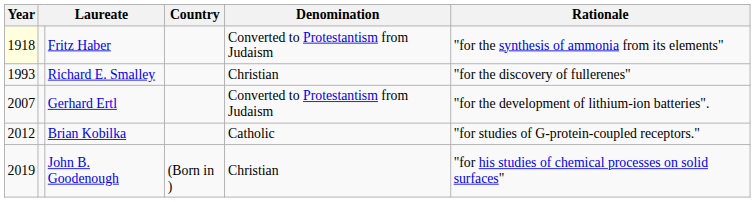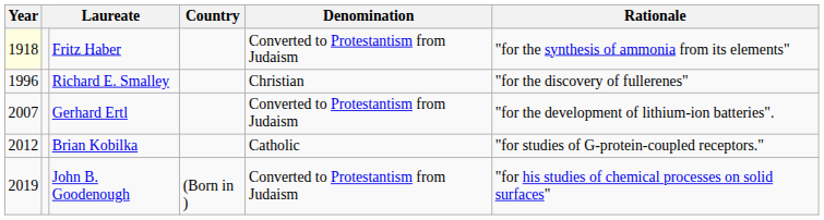 <table align = "center" class="wikitable">
 <tr>
 <th>Year</th>
 <th colspan = "2">Laureate</th>
 <th>Country</th>
 <th>Denomination</th>
 <th>Rationale</th>
 </tr>
 <tr>
 <td style="background: lightyellow;">1918</td>
 <td></td>
 <td><a href='#'>Fritz Haber</a></td>
 <td></td>
 <td>Converted to <a href='#'>Protestantism</a> from Judaism</td>
 <td>"for the <a href='#'>synthesis of ammonia</a> from its elements"</td>
 </tr>
 <tr>
-<td>1993</td>
+<td>1996</td>
 <td></td>
 <td><a href='#'>Richard E. Smalley</a></td>
 <td></td>
 <td>Christian</td>
 <td>"for the discovery of fullerenes"</td>
 </tr>
 <tr>
 <td>2007</td>
 <td></td>
 <td><a href='#'>Gerhard Ertl</a></td>
 <td></td>
 <td>Converted to <a href='#'>Protestantism</a> from Judaism</td>
 <td>"for the development of lithium-ion batteries".</td>
 </tr>
 <tr>
 <td>2012</td>
 <td></td>
 <td><a href='#'>Brian Kobilka</a></td>
 <td></td>
 <td>Catholic</td>
 <td>"for studies of G-protein-coupled receptors."</td>
 </tr>
 <tr>
 <td>2019</td>
 <td></td>
 <td><a href='#'>John B. Goodenough</a></td>
 <td> <br> (Born in )</td>
-<td>Christian</td>
+<td>Converted to <a href='#'>Protestantism</a> from Judaism</td>
 <td>"for <a href='#'>his studies of chemical processes on solid surfaces</a>"</td>
 </tr>
 </table>
